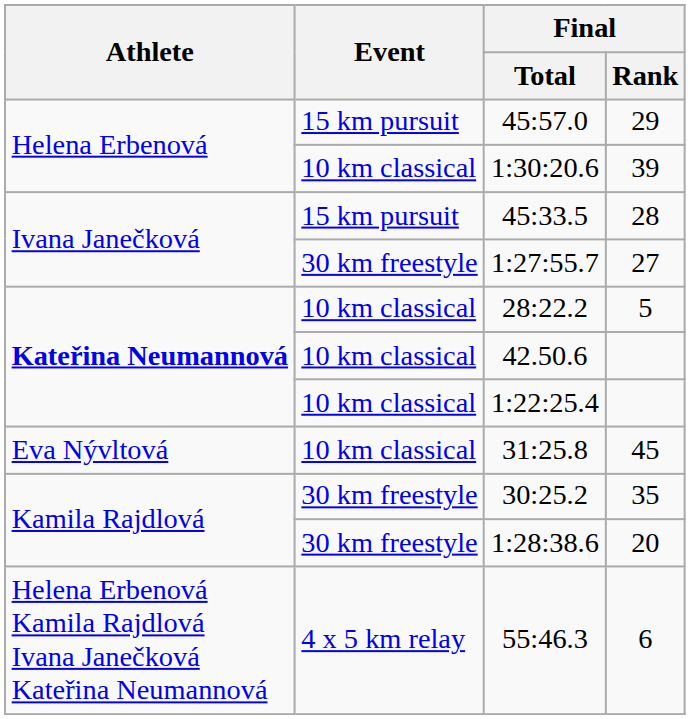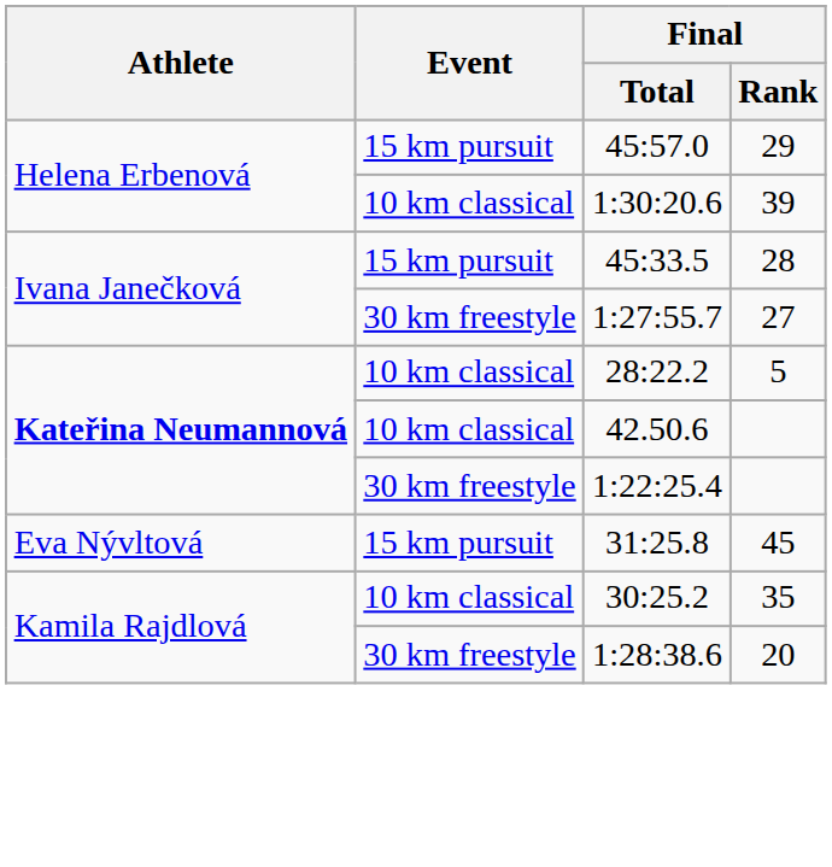 <table class="wikitable" style="font-size:90%">
 <tr>
 <th rowspan="2">Athlete</th>
 <th rowspan="2">Event</th>
 <th colspan="2">Final</th>
 </tr>
 <tr>
 <th>Total</th>
 <th>Rank</th>
 </tr>
 <tr>
 <td rowspan=2><a href='#'>Helena Erbenová</a></td>
 <td><a href='#'>15 km pursuit</a></td>
 <td align="center">45:57.0</td>
 <td align="center">29</td>
 </tr>
 <tr>
 <td><a href='#'>10 km classical</a></td>
 <td align="center">1:30:20.6</td>
 <td align="center">39</td>
 </tr>
 <tr>
 <td rowspan=2><a href='#'>Ivana Janečková</a></td>
 <td><a href='#'>15 km pursuit</a></td>
 <td align="center">45:33.5</td>
 <td align="center">28</td>
 </tr>
 <tr>
 <td><a href='#'>30 km freestyle</a></td>
 <td align="center">1:27:55.7</td>
 <td align="center">27</td>
 </tr>
 <tr>
 <td rowspan=3><strong><a href='#'>Kateřina Neumannová</a></strong></td>
 <td><a href='#'>10 km classical</a></td>
 <td align="center">28:22.2</td>
 <td align="center">5</td>
 </tr>
 <tr>
 <td><a href='#'>10 km classical</a></td>
 <td align="center">42.50.6</td>
 <td align="center"></td>
 </tr>
 <tr>
-<td><a href='#'>10 km classical</a></td>
+<td><a href='#'>30 km freestyle</a></td>
 <td align="center">1:22:25.4</td>
 <td align="center"></td>
 </tr>
 <tr>
 <td><a href='#'>Eva Nývltová</a></td>
-<td><a href='#'>10 km classical</a></td>
+<td><a href='#'>15 km pursuit</a></td>
 <td align="center">31:25.8</td>
 <td align="center">45</td>
 </tr>
 <tr>
 <td rowspan=2><a href='#'>Kamila Rajdlová</a></td>
-<td><a href='#'>30 km freestyle</a></td>
+<td><a href='#'>10 km classical</a></td>
 <td align="center">30:25.2</td>
 <td align="center">35</td>
 </tr>
 <tr>
 <td><a href='#'>30 km freestyle</a></td>
 <td align="center">1:28:38.6</td>
 <td align="center">20</td>
 </tr>
-<tr>
-<td><a href='#'>Helena Erbenová</a><br><a href='#'>Kamila Rajdlová</a><br><a href='#'>Ivana Janečková</a><br><a href='#'>Kateřina Neumannová</a></td>
-<td><a href='#'>4 x 5 km relay</a></td>
-<td align="center">55:46.3</td>
-<td align="center">6</td>
-</tr>
 </table>
